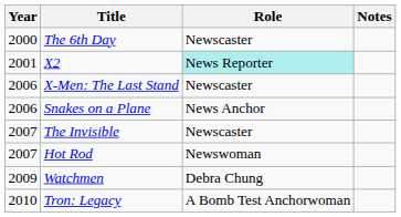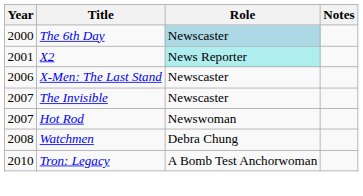 <table class="wikitable">
 <tr>
 <th>Year</th>
 <th>Title</th>
 <th>Role</th>
 <th>Notes</th>
 </tr>
 <tr>
 <td>2000</td>
 <td><em><a href='#'>The 6th Day</a></em></td>
-<td>Newscaster</td>
+<td style="background: lightblue;">Newscaster</td>
 <td></td>
 </tr>
 <tr>
 <td>2001</td>
 <td><em><a href='#'>X2</a></em></td>
 <td style="background: paleturquoise;">News Reporter</td>
 <td></td>
 </tr>
 <tr>
 <td>2006</td>
 <td><em><a href='#'>X-Men: The Last Stand</a></em></td>
 <td>Newscaster</td>
 <td></td>
 </tr>
 <tr>
-<td>2006</td>
-<td><em><a href='#'>Snakes on a Plane</a></em></td>
-<td>News Anchor</td>
-<td></td>
-</tr>
-<tr>
 <td>2007</td>
 <td><em><a href='#'>The Invisible</a></em></td>
 <td>Newscaster</td>
 <td></td>
 </tr>
 <tr>
 <td>2007</td>
 <td><em><a href='#'>Hot Rod</a></em></td>
 <td>Newswoman</td>
 <td></td>
 </tr>
 <tr>
-<td>2009</td>
+<td>2008</td>
 <td><em><a href='#'>Watchmen</a></em></td>
 <td>Debra Chung</td>
 <td></td>
 </tr>
 <tr>
 <td>2010</td>
 <td><em><a href='#'>Tron: Legacy</a></em></td>
 <td>A Bomb Test Anchorwoman</td>
 <td></td>
 </tr>
 </table>
